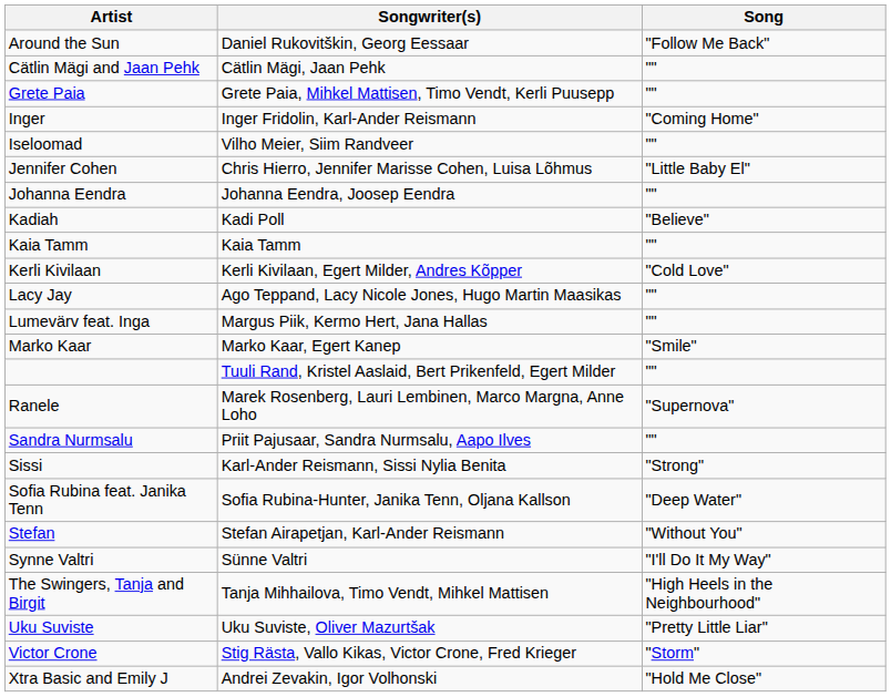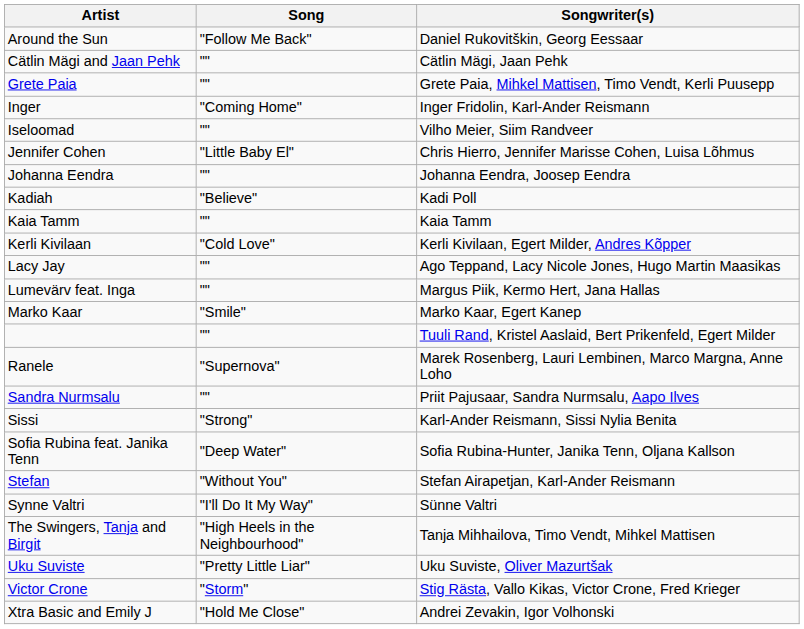 <table class="sortable wikitable" style="margin: 1em auto 1em auto">
 <tr>
 <th>Artist</th>
+<th>Song</th>
 <th>Songwriter(s)</th>
-<th>Song</th>
 </tr>
 <tr>
 <td>Around the Sun</td>
+<td>"Follow Me Back"</td>
 <td>Daniel Rukovitškin, Georg Eessaar</td>
-<td>"Follow Me Back"</td>
 </tr>
 <tr>
 <td>Cätlin Mägi and <a href='#'>Jaan Pehk</a></td>
+<td>""</td>
 <td>Cätlin Mägi, Jaan Pehk</td>
-<td>""</td>
 </tr>
 <tr>
 <td><a href='#'>Grete Paia</a></td>
+<td>""</td>
 <td>Grete Paia, <a href='#'>Mihkel Mattisen</a>, Timo Vendt, Kerli Puusepp</td>
-<td>""</td>
 </tr>
 <tr>
 <td>Inger</td>
+<td>"Coming Home"</td>
 <td>Inger Fridolin, Karl-Ander Reismann</td>
-<td>"Coming Home"</td>
 </tr>
 <tr>
 <td>Iseloomad</td>
+<td>""</td>
 <td>Vilho Meier, Siim Randveer</td>
-<td>""</td>
 </tr>
 <tr>
 <td>Jennifer Cohen</td>
+<td>"Little Baby El"</td>
 <td>Chris Hierro, Jennifer Marisse Cohen, Luisa Lõhmus</td>
-<td>"Little Baby El"</td>
 </tr>
 <tr>
 <td>Johanna Eendra</td>
+<td>""</td>
 <td>Johanna Eendra, Joosep Eendra</td>
-<td>""</td>
 </tr>
 <tr>
 <td>Kadiah</td>
+<td>"Believe"</td>
 <td>Kadi Poll</td>
-<td>"Believe"</td>
 </tr>
 <tr>
 <td>Kaia Tamm</td>
+<td>""</td>
 <td>Kaia Tamm</td>
-<td>""</td>
 </tr>
 <tr>
 <td>Kerli Kivilaan</td>
+<td>"Cold Love"</td>
 <td>Kerli Kivilaan, Egert Milder, <a href='#'>Andres Kõpper</a></td>
-<td>"Cold Love"</td>
 </tr>
 <tr>
 <td>Lacy Jay</td>
+<td>""</td>
 <td>Ago Teppand, Lacy Nicole Jones, Hugo Martin Maasikas</td>
-<td>""</td>
 </tr>
 <tr>
 <td>Lumevärv feat. Inga</td>
+<td>""</td>
 <td>Margus Piik, Kermo Hert, Jana Hallas</td>
-<td>""</td>
 </tr>
 <tr>
 <td>Marko Kaar</td>
+<td>"Smile"</td>
 <td>Marko Kaar, Egert Kanep</td>
-<td>"Smile"</td>
 </tr>
 <tr>
 <td></td>
+<td>""</td>
 <td><a href='#'>Tuuli Rand</a>, Kristel Aaslaid, Bert Prikenfeld, Egert Milder</td>
-<td>""</td>
 </tr>
 <tr>
 <td>Ranele</td>
+<td>"Supernova"</td>
 <td>Marek Rosenberg, Lauri Lembinen, Marco Margna, Anne Loho</td>
-<td>"Supernova"</td>
 </tr>
 <tr>
 <td><a href='#'>Sandra Nurmsalu</a></td>
+<td>""</td>
 <td>Priit Pajusaar, Sandra Nurmsalu, <a href='#'>Aapo Ilves</a></td>
-<td>""</td>
 </tr>
 <tr>
 <td>Sissi</td>
+<td>"Strong"</td>
 <td>Karl-Ander Reismann, Sissi Nylia Benita</td>
-<td>"Strong"</td>
 </tr>
 <tr>
 <td>Sofia Rubina feat. Janika Tenn</td>
+<td>"Deep Water"</td>
 <td>Sofia Rubina-Hunter, Janika Tenn, Oljana Kallson</td>
-<td>"Deep Water"</td>
 </tr>
 <tr>
 <td><a href='#'>Stefan</a></td>
+<td>"Without You"</td>
 <td>Stefan Airapetjan, Karl-Ander Reismann</td>
-<td>"Without You"</td>
 </tr>
 <tr>
 <td>Synne Valtri</td>
+<td>"I'll Do It My Way"</td>
 <td>Sünne Valtri</td>
-<td>"I'll Do It My Way"</td>
 </tr>
 <tr>
 <td>The Swingers, <a href='#'>Tanja</a> and <a href='#'>Birgit</a></td>
+<td>"High Heels in the Neighbourhood"</td>
 <td>Tanja Mihhailova, Timo Vendt, Mihkel Mattisen</td>
-<td>"High Heels in the Neighbourhood"</td>
 </tr>
 <tr>
 <td><a href='#'>Uku Suviste</a></td>
+<td>"Pretty Little Liar"</td>
 <td>Uku Suviste, <a href='#'>Oliver Mazurtšak</a></td>
-<td>"Pretty Little Liar"</td>
 </tr>
 <tr>
 <td><a href='#'>Victor Crone</a></td>
+<td>"<a href='#'>Storm</a>"</td>
 <td><a href='#'>Stig Rästa</a>, Vallo Kikas, Victor Crone, Fred Krieger</td>
-<td>"<a href='#'>Storm</a>"</td>
 </tr>
 <tr>
 <td>Xtra Basic and Emily J</td>
+<td>"Hold Me Close"</td>
 <td>Andrei Zevakin, Igor Volhonski</td>
-<td>"Hold Me Close"</td>
 </tr>
 </table>
